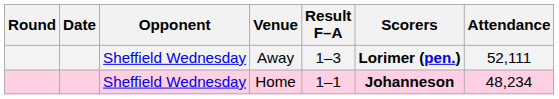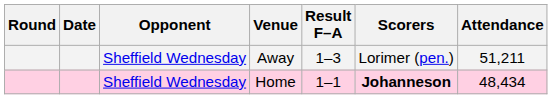 <table class="wikitable sortable" style="text-align:center;">
 <tr>
 <th>Round</th>
 <th>Date</th>
 <th>Opponent</th>
 <th>Venue</th>
 <th>Result<br>F–A</th>
 <th class=unsortable>Scorers</th>
 <th>Attendance</th>
 </tr>
 <tr bgcolor="#f3f3f3">
 <td></td>
 <td></td>
 <td><a href='#'>Sheffield Wednesday</a></td>
 <td>Away</td>
 <td>1–3</td>
-<td><strong>Lorimer (<a href='#'>pen.</a>)</strong></td>
-<td>52,111</td>
+<td>Lorimer (<a href='#'>pen.</a>)</td>
+<td>51,211</td>
 </tr>
 <tr bgcolor="#ffd0e3">
 <td></td>
 <td></td>
 <td><a href='#'>Sheffield Wednesday</a></td>
 <td>Home</td>
 <td>1–1</td>
 <td><strong>Johanneson</strong></td>
-<td>48,234</td>
+<td>48,434</td>
 </tr>
 </table>
